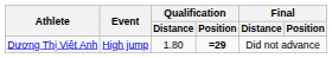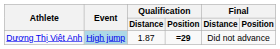 <table class=wikitable style="font-size:90%">
 <tr>
 <th rowspan="2">Athlete</th>
 <th rowspan="2">Event</th>
 <th colspan="2">Qualification</th>
 <th colspan="2">Final</th>
 </tr>
 <tr style="font-size:95%">
 <th>Distance</th>
 <th>Position</th>
 <th>Distance</th>
 <th>Position</th>
 </tr>
 <tr align=center>
 <td align=left><a href='#'>Dương Thị Việt Anh</a></td>
-<td align=left><a href='#'>High jump</a></td>
-<td>1.80</td>
+<td align=left style="background: lightblue;"><a href='#'>High jump</a></td>
+<td>1.87</td>
 <td><strong>=29</strong></td>
 <td colspan=2>Did not advance</td>
 </tr>
 </table>
